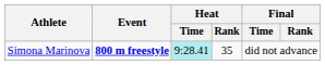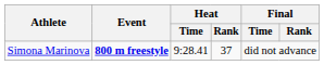 <table class=wikitable style="font-size:90%">
 <tr>
 <th rowspan=2>Athlete</th>
 <th rowspan=2>Event</th>
 <th colspan="2">Heat</th>
 <th colspan="2">Final</th>
 </tr>
 <tr style="font-size:95%">
 <th>Time</th>
 <th>Rank</th>
 <th>Time</th>
 <th>Rank</th>
 </tr>
 <tr align=center>
 <td align=left><a href='#'>Simona Marinova</a></td>
 <td align=left><strong><a href='#'>800 m freestyle</a></strong></td>
-<td style="background: paleturquoise;">9:28.41</td>
-<td>35</td>
+<td>9:28.41</td>
+<td>37</td>
 <td colspan=2>did not advance</td>
 </tr>
 </table>
